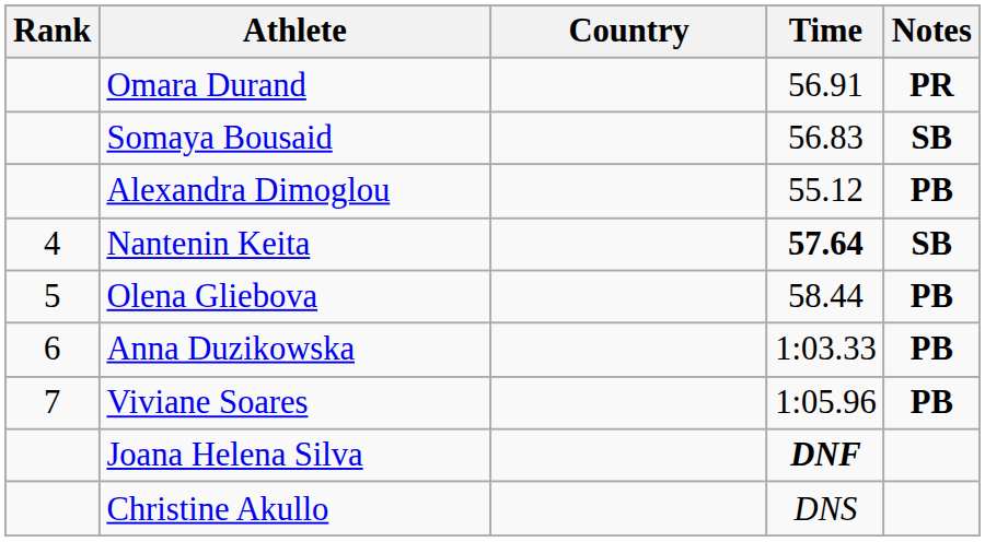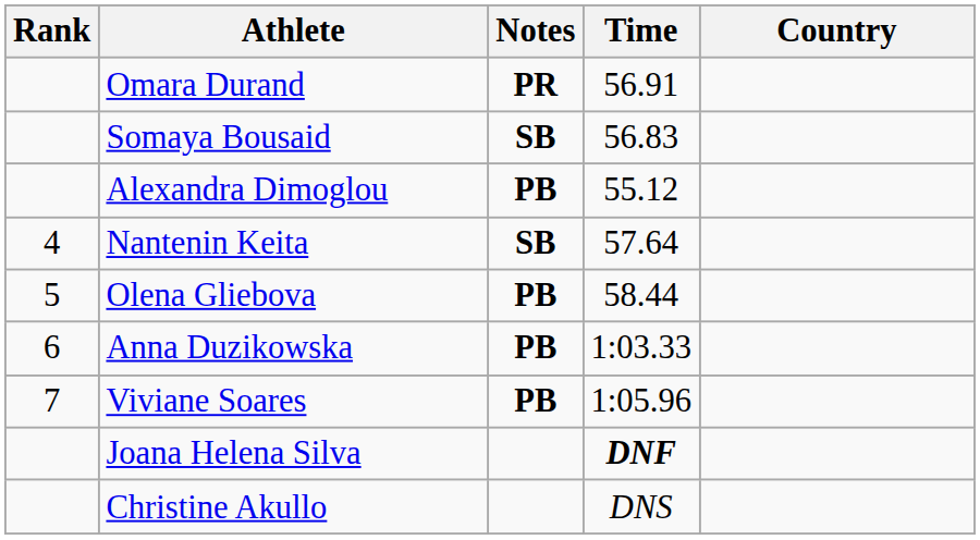 <table class="wikitable sortable" style="text-align:center">
 <tr>
 <th>Rank</th>
 <th style="width:180px">Athlete</th>
+<th>Notes</th>
+<th>Time</th>
 <th style="width:125px">Country</th>
-<th>Time</th>
-<th>Notes</th>
 </tr>
 <tr>
 <td></td>
 <td style="text-align:left;"><a href='#'>Omara Durand</a></td>
+<td><strong>PR</strong></td>
+<td>56.91</td>
 <td style="text-align:left;"></td>
-<td>56.91</td>
-<td><strong>PR</strong></td>
 </tr>
 <tr>
 <td></td>
 <td style="text-align:left;"><a href='#'>Somaya Bousaid</a></td>
+<td><strong>SB</strong></td>
+<td>56.83</td>
 <td style="text-align:left;"></td>
-<td>56.83</td>
-<td><strong>SB</strong></td>
 </tr>
 <tr>
 <td></td>
 <td style="text-align:left;"><a href='#'>Alexandra Dimoglou</a></td>
+<td><strong>PB</strong></td>
+<td>55.12</td>
 <td style="text-align:left;"></td>
-<td>55.12</td>
-<td><strong>PB</strong></td>
 </tr>
 <tr>
 <td>4</td>
 <td style="text-align:left;"><a href='#'>Nantenin Keita</a></td>
+<td><strong>SB</strong></td>
+<td>57.64</td>
 <td style="text-align:left;"></td>
-<td><strong>57.64</strong></td>
-<td><strong>SB</strong></td>
 </tr>
 <tr>
 <td>5</td>
 <td style="text-align:left;"><a href='#'>Olena Gliebova</a></td>
+<td><strong>PB</strong></td>
+<td>58.44</td>
 <td style="text-align:left;"></td>
-<td>58.44</td>
-<td><strong>PB</strong></td>
 </tr>
 <tr>
 <td>6</td>
 <td style="text-align:left;"><a href='#'>Anna Duzikowska</a></td>
+<td><strong>PB</strong></td>
+<td>1:03.33</td>
 <td style="text-align:left;"></td>
-<td>1:03.33</td>
-<td><strong>PB</strong></td>
 </tr>
 <tr>
 <td>7</td>
 <td style="text-align:left;"><a href='#'>Viviane Soares</a></td>
+<td><strong>PB</strong></td>
+<td>1:05.96</td>
 <td style="text-align:left;"></td>
-<td>1:05.96</td>
-<td><strong>PB</strong></td>
 </tr>
 <tr>
 <td></td>
 <td style="text-align:left;"><a href='#'>Joana Helena Silva</a></td>
+<td></td>
+<td><strong><em>DNF</em></strong></td>
 <td style="text-align:left;"></td>
-<td><strong><em>DNF</em></strong></td>
-<td></td>
 </tr>
 <tr>
 <td></td>
 <td style="text-align:left;"><a href='#'>Christine Akullo</a></td>
+<td></td>
+<td><em>DNS</em></td>
 <td style="text-align:left;"></td>
-<td><em>DNS</em></td>
-<td></td>
 </tr>
 </table>
